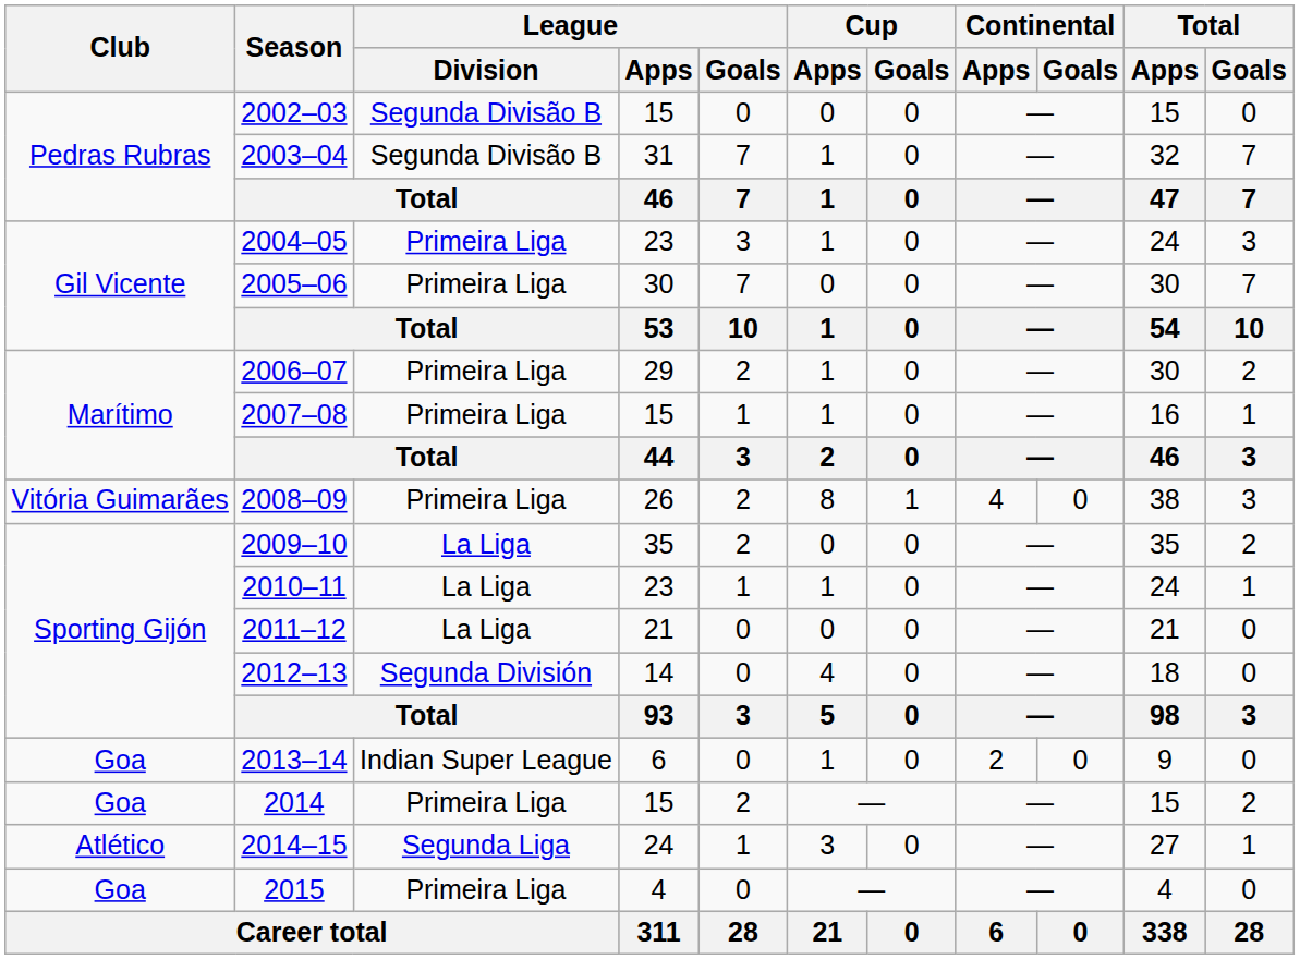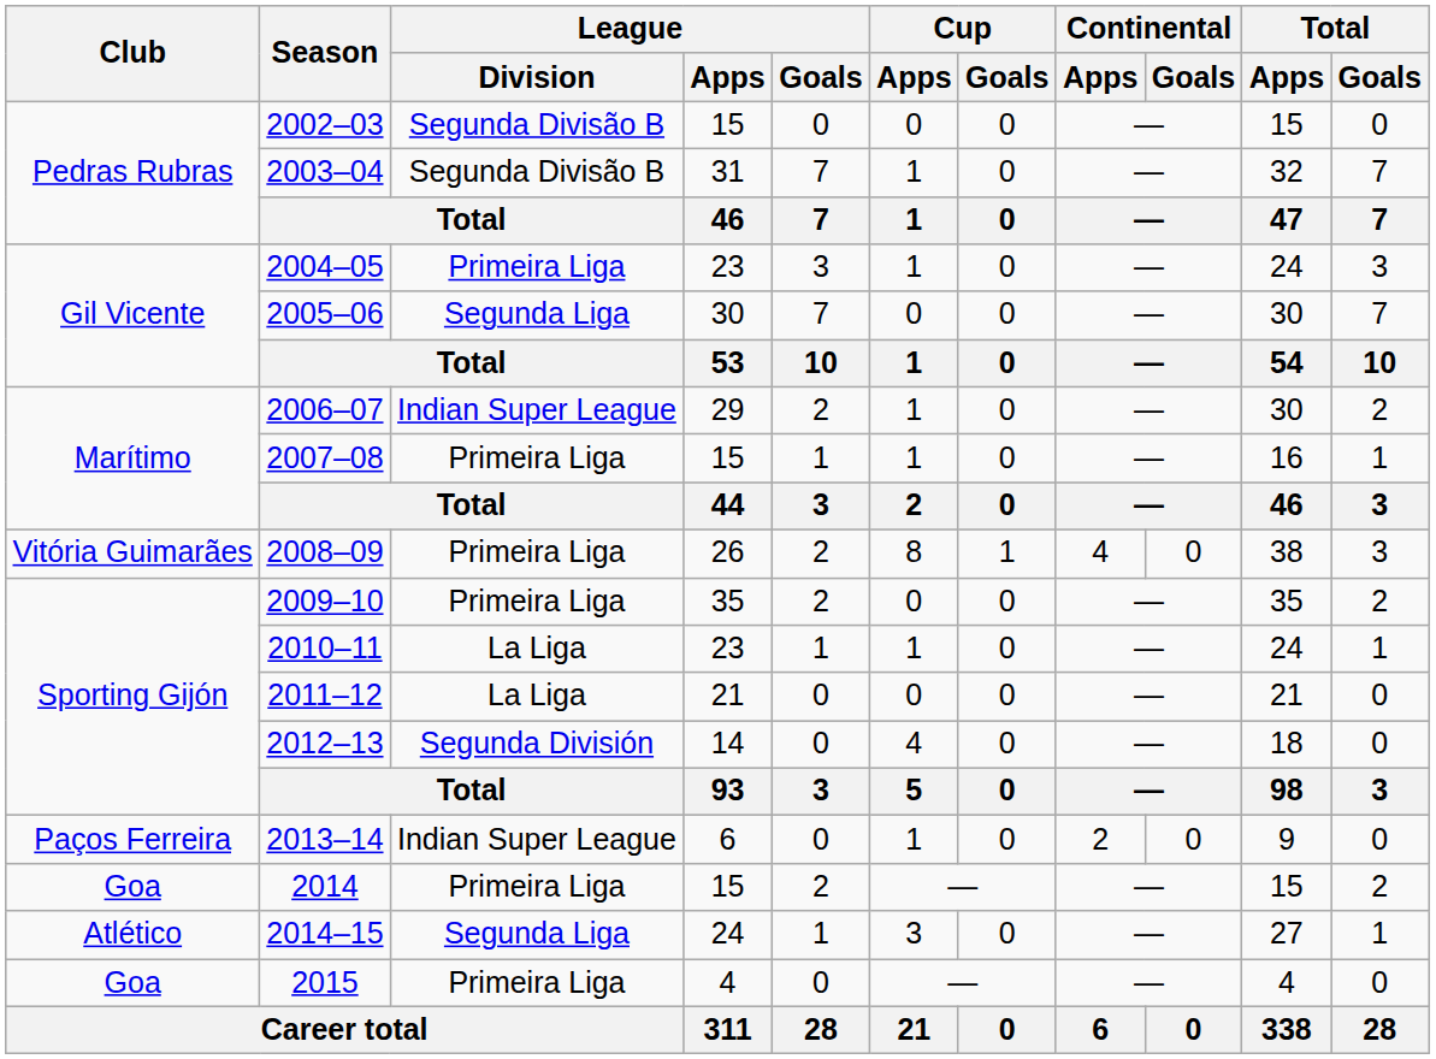 <table class="wikitable" style="text-align:center">
 <tr>
 <th rowspan="2">Club</th>
 <th rowspan="2">Season</th>
 <th colspan="3">League</th>
 <th colspan="2">Cup</th>
 <th colspan="2">Continental</th>
 <th colspan="2">Total</th>
 </tr>
 <tr>
 <th>Division</th>
 <th>Apps</th>
 <th>Goals</th>
 <th>Apps</th>
 <th>Goals</th>
 <th>Apps</th>
 <th>Goals</th>
 <th>Apps</th>
 <th>Goals</th>
 </tr>
 <tr>
 <td rowspan="3"><a href='#'>Pedras Rubras</a></td>
 <td><a href='#'>2002–03</a></td>
 <td><a href='#'>Segunda Divisão B</a></td>
 <td>15</td>
 <td>0</td>
 <td>0</td>
 <td>0</td>
 <td colspan="2">—</td>
 <td>15</td>
 <td>0</td>
 </tr>
 <tr>
 <td><a href='#'>2003–04</a></td>
 <td>Segunda Divisão B</td>
 <td>31</td>
 <td>7</td>
 <td>1</td>
 <td>0</td>
 <td colspan="2">—</td>
 <td>32</td>
 <td>7</td>
 </tr>
 <tr>
 <th colspan="2">Total</th>
 <th>46</th>
 <th>7</th>
 <th>1</th>
 <th>0</th>
 <th colspan="2">—</th>
 <th>47</th>
 <th>7</th>
 </tr>
 <tr>
 <td rowspan="3"><a href='#'>Gil Vicente</a></td>
 <td><a href='#'>2004–05</a></td>
 <td><a href='#'>Primeira Liga</a></td>
 <td>23</td>
 <td>3</td>
 <td>1</td>
 <td>0</td>
 <td colspan="2">—</td>
 <td>24</td>
 <td>3</td>
 </tr>
 <tr>
 <td><a href='#'>2005–06</a></td>
-<td>Primeira Liga</td>
+<td><a href='#'>Segunda Liga</a></td>
 <td>30</td>
 <td>7</td>
 <td>0</td>
 <td>0</td>
 <td colspan="2">—</td>
 <td>30</td>
 <td>7</td>
 </tr>
 <tr>
 <th colspan="2">Total</th>
 <th>53</th>
 <th>10</th>
 <th>1</th>
 <th>0</th>
 <th colspan="2">—</th>
 <th>54</th>
 <th>10</th>
 </tr>
 <tr>
 <td rowspan="3"><a href='#'>Marítimo</a></td>
 <td><a href='#'>2006–07</a></td>
-<td>Primeira Liga</td>
+<td><a href='#'>Indian Super League</a></td>
 <td>29</td>
 <td>2</td>
 <td>1</td>
 <td>0</td>
 <td colspan="2">—</td>
 <td>30</td>
 <td>2</td>
 </tr>
 <tr>
 <td><a href='#'>2007–08</a></td>
 <td>Primeira Liga</td>
 <td>15</td>
 <td>1</td>
 <td>1</td>
 <td>0</td>
 <td colspan="2">—</td>
 <td>16</td>
 <td>1</td>
 </tr>
 <tr>
 <th colspan="2">Total</th>
 <th>44</th>
 <th>3</th>
 <th>2</th>
 <th>0</th>
 <th colspan="2">—</th>
 <th>46</th>
 <th>3</th>
 </tr>
 <tr>
 <td><a href='#'>Vitória Guimarães</a></td>
 <td><a href='#'>2008–09</a></td>
 <td>Primeira Liga</td>
 <td>26</td>
 <td>2</td>
 <td>8</td>
 <td>1</td>
 <td>4</td>
 <td>0</td>
 <td>38</td>
 <td>3</td>
 </tr>
 <tr>
 <td rowspan="5"><a href='#'>Sporting Gijón</a></td>
 <td><a href='#'>2009–10</a></td>
-<td><a href='#'>La Liga</a></td>
+<td>Primeira Liga</td>
 <td>35</td>
 <td>2</td>
 <td>0</td>
 <td>0</td>
 <td colspan="2">—</td>
 <td>35</td>
 <td>2</td>
 </tr>
 <tr>
 <td><a href='#'>2010–11</a></td>
 <td>La Liga</td>
 <td>23</td>
 <td>1</td>
 <td>1</td>
 <td>0</td>
 <td colspan="2">—</td>
 <td>24</td>
 <td>1</td>
 </tr>
 <tr>
 <td><a href='#'>2011–12</a></td>
 <td>La Liga</td>
 <td>21</td>
 <td>0</td>
 <td>0</td>
 <td>0</td>
 <td colspan="2">—</td>
 <td>21</td>
 <td>0</td>
 </tr>
 <tr>
 <td><a href='#'>2012–13</a></td>
 <td><a href='#'>Segunda División</a></td>
 <td>14</td>
 <td>0</td>
 <td>4</td>
 <td>0</td>
 <td colspan="2">—</td>
 <td>18</td>
 <td>0</td>
 </tr>
 <tr>
 <th colspan="2">Total</th>
 <th>93</th>
 <th>3</th>
 <th>5</th>
 <th>0</th>
 <th colspan="2">—</th>
 <th>98</th>
 <th>3</th>
 </tr>
 <tr>
-<td><a href='#'>Goa</a></td>
+<td><a href='#'>Paços Ferreira</a></td>
 <td><a href='#'>2013–14</a></td>
 <td>Indian Super League</td>
 <td>6</td>
 <td>0</td>
 <td>1</td>
 <td>0</td>
 <td>2</td>
 <td>0</td>
 <td>9</td>
 <td>0</td>
 </tr>
 <tr>
 <td><a href='#'>Goa</a></td>
 <td><a href='#'>2014</a></td>
 <td>Primeira Liga</td>
 <td>15</td>
 <td>2</td>
 <td colspan="2">—</td>
 <td colspan="2">—</td>
 <td>15</td>
 <td>2</td>
 </tr>
 <tr>
 <td><a href='#'>Atlético</a></td>
 <td><a href='#'>2014–15</a></td>
 <td><a href='#'>Segunda Liga</a></td>
 <td>24</td>
 <td>1</td>
 <td>3</td>
 <td>0</td>
 <td colspan="2">—</td>
 <td>27</td>
 <td>1</td>
 </tr>
 <tr>
 <td><a href='#'>Goa</a></td>
 <td><a href='#'>2015</a></td>
 <td>Primeira Liga</td>
 <td>4</td>
 <td>0</td>
 <td colspan="2">—</td>
 <td colspan="2">—</td>
 <td>4</td>
 <td>0</td>
 </tr>
 <tr>
 <th colspan="3">Career total</th>
 <th>311</th>
 <th>28</th>
 <th>21</th>
 <th>0</th>
 <th>6</th>
 <th>0</th>
 <th>338</th>
 <th>28</th>
 </tr>
 </table>
